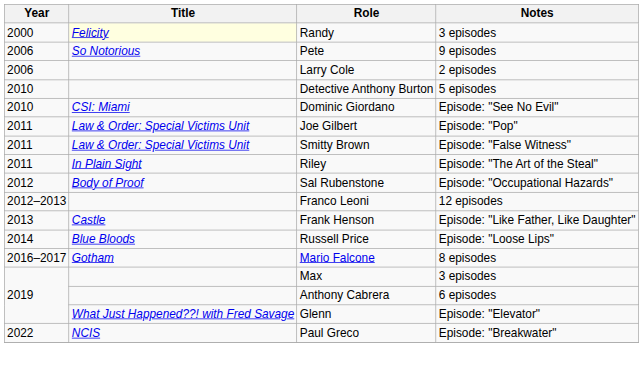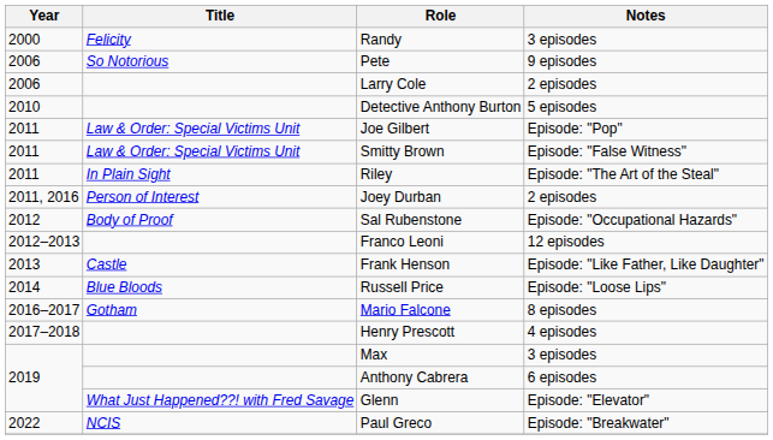 <table class="wikitable sortable">
 <tr>
 <th>Year</th>
 <th>Title</th>
 <th>Role</th>
 <th class="unsortable">Notes</th>
 </tr>
 <tr>
 <td>2000</td>
-<td style="background: lightyellow;"><em><a href='#'>Felicity</a></em></td>
+<td><em><a href='#'>Felicity</a></em></td>
 <td>Randy</td>
 <td>3 episodes</td>
 </tr>
 <tr>
 <td>2006</td>
 <td><em><a href='#'>So Notorious</a></em></td>
 <td>Pete</td>
 <td>9 episodes</td>
 </tr>
 <tr>
 <td>2006</td>
 <td><em></em></td>
 <td>Larry Cole</td>
 <td>2 episodes</td>
 </tr>
 <tr>
 <td>2010</td>
 <td><em></em></td>
 <td>Detective Anthony Burton</td>
 <td>5 episodes</td>
 </tr>
 <tr>
-<td>2010</td>
-<td><em><a href='#'>CSI: Miami</a></em></td>
-<td>Dominic Giordano</td>
-<td>Episode: "See No Evil"</td>
-</tr>
-<tr>
 <td>2011</td>
 <td><em><a href='#'>Law & Order: Special Victims Unit</a></em></td>
 <td>Joe Gilbert</td>
 <td>Episode: "Pop"</td>
 </tr>
 <tr>
 <td>2011</td>
 <td><em><a href='#'>Law & Order: Special Victims Unit</a></em></td>
 <td>Smitty Brown</td>
 <td>Episode: "False Witness"</td>
 </tr>
 <tr>
 <td>2011</td>
 <td><em><a href='#'>In Plain Sight</a></em></td>
 <td>Riley</td>
 <td>Episode: "The Art of the Steal"</td>
+</tr>
+<tr>
+<td>2011, 2016</td>
+<td><em><a href='#'>Person of Interest</a></em></td>
+<td>Joey Durban</td>
+<td>2 episodes</td>
 </tr>
 <tr>
 <td>2012</td>
 <td><em><a href='#'>Body of Proof</a></em></td>
 <td>Sal Rubenstone</td>
 <td>Episode: "Occupational Hazards"</td>
 </tr>
 <tr>
 <td>2012–2013</td>
 <td><em></em></td>
 <td>Franco Leoni</td>
 <td>12 episodes</td>
 </tr>
 <tr>
 <td>2013</td>
 <td><em><a href='#'>Castle</a></em></td>
 <td>Frank Henson</td>
 <td>Episode: "Like Father, Like Daughter"</td>
 </tr>
 <tr>
 <td>2014</td>
 <td><em><a href='#'>Blue Bloods</a></em></td>
 <td>Russell Price</td>
 <td>Episode: "Loose Lips"</td>
 </tr>
 <tr>
 <td>2016–2017</td>
 <td><em><a href='#'>Gotham</a></em></td>
 <td><a href='#'>Mario Falcone</a></td>
 <td>8 episodes</td>
 </tr>
 <tr>
+<td>2017–2018</td>
+<td><em></em></td>
+<td>Henry Prescott</td>
+<td>4 episodes</td>
+</tr>
+<tr>
 <td rowspan="3">2019</td>
 <td><em></em></td>
 <td>Max</td>
 <td>3 episodes</td>
 </tr>
 <tr>
 <td><em></em></td>
 <td>Anthony Cabrera</td>
 <td>6 episodes</td>
 </tr>
 <tr>
 <td><em><a href='#'>What Just Happened??! with Fred Savage</a></em></td>
 <td>Glenn</td>
 <td>Episode: "Elevator"</td>
 </tr>
 <tr>
 <td>2022</td>
 <td><em><a href='#'>NCIS</a></em></td>
 <td>Paul Greco</td>
 <td>Episode: "Breakwater"</td>
 </tr>
 <tr>
 </tr>
 </table>
